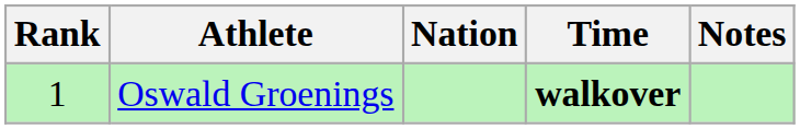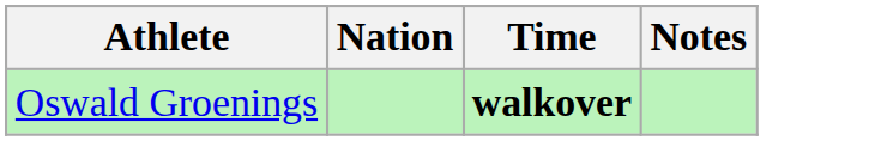 <table class="wikitable sortable" style="text-align:center">
 <tr>
-<th>Rank</th>
 <th>Athlete</th>
 <th>Nation</th>
 <th>Time</th>
 <th>Notes</th>
 </tr>
 <tr bgcolor=bbf3bb>
-<td>1</td>
 <td align=left><a href='#'>Oswald Groenings</a></td>
 <td align=left></td>
 <td><strong>walkover</strong></td>
 <td></td>
 </tr>
 </table>
